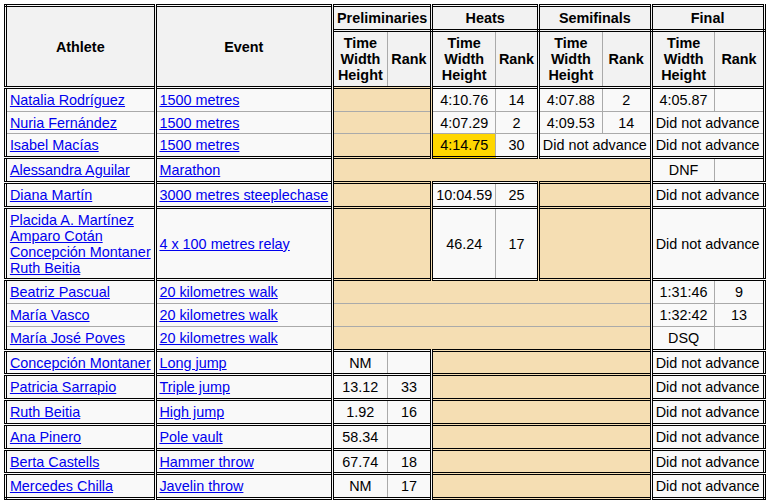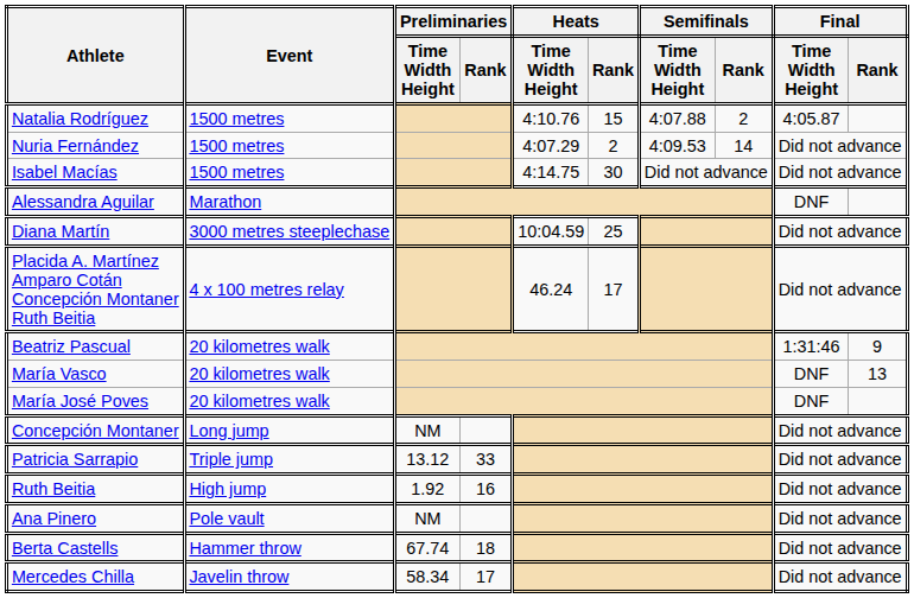 <table class=wikitable style="font-size:90%; border: double;">
 <tr>
 <th rowspan="2" style="border-right:double">Athlete</th>
 <th rowspan="2" style="border-right:double">Event</th>
 <th colspan="2" style="border-right:double; border-bottom:double;">Preliminaries</th>
 <th colspan="2" style="border-right:double; border-bottom:double;">Heats</th>
 <th colspan="2" style="border-right:double; border-bottom:double;">Semifinals</th>
 <th colspan="2" style="border-right:double; border-bottom:double;">Final</th>
 </tr>
 <tr>
 <th>Time<br>Width<br>Height</th>
 <th style="border-right:double">Rank</th>
 <th>Time<br>Width<br>Height</th>
 <th style="border-right:double">Rank</th>
 <th>Time<br>Width<br>Height</th>
 <th style="border-right:double">Rank</th>
 <th>Time<br>Width<br>Height</th>
 <th style="border-right:double">Rank</th>
 </tr>
 <tr style="border-top: double;">
 <td style="border-right:double"><a href='#'>Natalia Rodríguez</a></td>
 <td style="border-right:double"><a href='#'>1500 metres</a></td>
 <td style="border-right:double" colspan= 2 bgcolor="wheat"></td>
 <td align=center>4:10.76</td>
-<td align=center style="border-right:double">14</td>
+<td align=center style="border-right:double">15</td>
 <td align=center>4:07.88</td>
 <td align=center style="border-right:double">2</td>
 <td align=center>4:05.87</td>
 <td align=center></td>
 </tr>
 <tr>
 <td style="border-right:double"><a href='#'>Nuria Fernández</a></td>
 <td style="border-right:double"><a href='#'>1500 metres</a></td>
 <td style="border-right:double" colspan= 2 bgcolor="wheat"></td>
 <td align=center>4:07.29</td>
 <td align=center style="border-right:double">2</td>
 <td align=center>4:09.53</td>
 <td align=center style="border-right:double">14</td>
 <td align=center colspan= 2>Did not advance</td>
 </tr>
 <tr>
 <td style="border-right:double"><a href='#'>Isabel Macías</a></td>
 <td style="border-right:double"><a href='#'>1500 metres</a></td>
 <td style="border-right:double" colspan= 2 bgcolor="wheat"></td>
-<td align=center style="background: gold;">4:14.75</td>
+<td align=center>4:14.75</td>
 <td align=center style="border-right:double">30</td>
 <td style="border-right:double" colspan= 2>Did not advance</td>
 <td style="border-right:double" colspan= 2>Did not advance</td>
 </tr>
 <tr style="border-top: double;">
 <td style="border-right:double"><a href='#'>Alessandra Aguilar</a></td>
 <td style="border-right:double"><a href='#'>Marathon</a></td>
 <td style="border-right:double" colspan= 6 bgcolor="wheat"></td>
 <td align=center>DNF</td>
 <td></td>
 </tr>
 <tr style="border-top: double;">
 <td style="border-right:double"><a href='#'>Diana Martín</a></td>
 <td style="border-right:double"><a href='#'>3000 metres steeplechase</a></td>
 <td style="border-right:double" colspan= 2 bgcolor="wheat"></td>
 <td align=center>10:04.59</td>
 <td align=center style="border-right:double">25</td>
 <td style="border-right:double" colspan= 2 bgcolor="wheat"></td>
 <td align=center colspan= 2>Did not advance</td>
 </tr>
 <tr style="border-top: double;">
 <td style="border-right:double"><a href='#'>Placida A. Martínez</a><br><a href='#'>Amparo Cotán</a><br><a href='#'>Concepción Montaner</a><br><a href='#'>Ruth Beitia</a><br></td>
 <td style="border-right:double"><a href='#'>4 x 100 metres relay</a></td>
 <td style="border-right:double" colspan= 2 bgcolor="wheat"></td>
 <td align=center>46.24</td>
 <td align=center style="border-right:double">17</td>
 <td style="border-right:double" colspan= 2 bgcolor="wheat"></td>
 <td colspan="2" align=center>Did not advance</td>
 </tr>
 <tr style="border-top: double;">
 <td style="border-right:double"><a href='#'>Beatriz Pascual</a></td>
 <td style="border-right:double"><a href='#'>20 kilometres walk</a></td>
 <td style="border-right:double" colspan= 6 bgcolor="wheat"></td>
 <td align=center>1:31:46</td>
 <td align=center>9</td>
 </tr>
 <tr>
 <td style="border-right:double"><a href='#'>María Vasco</a></td>
 <td style="border-right:double"><a href='#'>20 kilometres walk</a></td>
 <td style="border-right:double" colspan= 6 bgcolor="wheat"></td>
-<td align=center>1:32:42</td>
+<td align=center>DNF</td>
 <td align=center>13</td>
 </tr>
 <tr>
 <td style="border-right:double"><a href='#'>María José Poves</a></td>
 <td style="border-right:double"><a href='#'>20 kilometres walk</a></td>
 <td style="border-right:double" colspan= 6 bgcolor="wheat"></td>
-<td align=center>DSQ</td>
+<td align=center>DNF</td>
 <td align=center></td>
 </tr>
 <tr style="border-top: double;">
 <td style="border-right:double"><a href='#'>Concepción Montaner</a></td>
 <td style="border-right:double"><a href='#'>Long jump</a></td>
 <td align=center>NM</td>
 <td style="border-right:double"></td>
 <td style="border-right:double" colspan= 4 bgcolor="wheat"></td>
 <td colspan="2" align=center>Did not advance</td>
 </tr>
 <tr style="border-top: double;">
 <td style="border-right:double"><a href='#'>Patricia Sarrapio</a></td>
 <td style="border-right:double"><a href='#'>Triple jump</a></td>
 <td align=center>13.12</td>
 <td align=center style="border-right:double">33</td>
 <td style="border-right:double" colspan= 4 bgcolor="wheat"></td>
 <td colspan="2" align=center>Did not advance</td>
 </tr>
 <tr style="border-top: double;">
 <td style="border-right:double"><a href='#'>Ruth Beitia</a></td>
 <td style="border-right:double"><a href='#'>High jump</a></td>
 <td align=center>1.92</td>
 <td align=center style="border-right:double">16</td>
 <td style="border-right:double" colspan= 4 bgcolor="wheat"></td>
 <td colspan="2" align=center>Did not advance</td>
 </tr>
 <tr style="border-top: double;">
 <td style="border-right:double"><a href='#'>Ana Pinero</a></td>
 <td style="border-right:double"><a href='#'>Pole vault</a></td>
-<td align=center>58.34</td>
+<td align=center>NM</td>
 <td align=center style="border-right:double"></td>
 <td style="border-right:double" colspan= 4 bgcolor="wheat"></td>
 <td colspan="2" align=center>Did not advance</td>
 </tr>
 <tr style="border-top: double;">
 <td style="border-right:double"><a href='#'>Berta Castells</a></td>
 <td style="border-right:double"><a href='#'>Hammer throw</a></td>
 <td align=center>67.74</td>
 <td align=center style="border-right:double">18</td>
 <td style="border-right:double" colspan= 4 bgcolor="wheat"></td>
 <td colspan="2" align=center>Did not advance</td>
 </tr>
 <tr style="border-top: double;">
 <td style="border-right:double"><a href='#'>Mercedes Chilla</a></td>
 <td style="border-right:double"><a href='#'>Javelin throw</a></td>
-<td align=center>NM</td>
+<td align=center>58.34</td>
 <td align=center style="border-right:double">17</td>
 <td style="border-right:double" colspan= 4 bgcolor="wheat"></td>
 <td colspan="2" align=center>Did not advance</td>
 </tr>
 </table>
